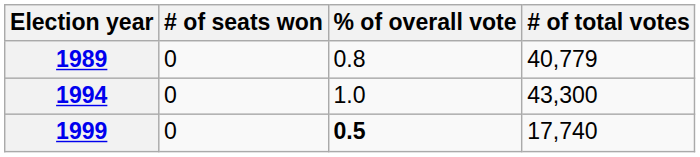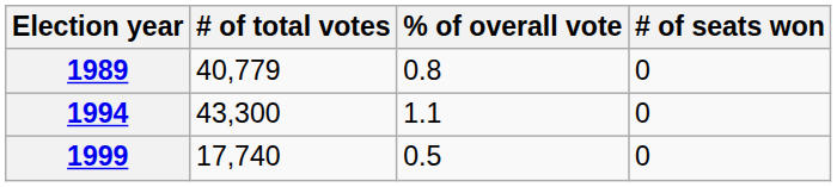 <table class="wikitable">
 <tr>
 <th>Election year</th>
+<th># of total votes</th>
+<th>% of overall vote</th>
 <th># of seats won</th>
-<th>% of overall vote</th>
-<th># of total votes</th>
 </tr>
 <tr>
 <th><a href='#'>1989</a></th>
+<td align="left">40,779</td>
+<td align="left">0.8</td>
 <td align="left">0</td>
-<td align="left">0.8</td>
-<td align="left">40,779</td>
 </tr>
 <tr>
 <th><a href='#'>1994</a></th>
+<td align="left">43,300</td>
+<td align="left">1.1</td>
 <td align="left">0</td>
-<td align="left">1.0</td>
-<td align="left">43,300</td>
 </tr>
 <tr>
 <th><a href='#'>1999</a></th>
+<td align="left">17,740</td>
+<td align="left">0.5</td>
 <td align="left">0</td>
-<td align="left"><strong>0.5</strong></td>
-<td align="left">17,740</td>
 </tr>
 </table>
